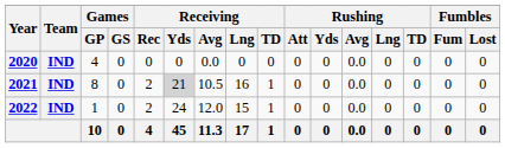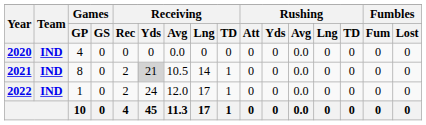 <table style="text-align:center;" class="wikitable">
 <tr style="font-weight:bold;background:#03202F;color:White;">
 </tr>
 <tr>
 <th rowspan="2">Year</th>
 <th rowspan="2">Team</th>
 <th colspan="2">Games</th>
 <th colspan="5">Receiving</th>
 <th colspan="5">Rushing</th>
 <th colspan="2">Fumbles</th>
 </tr>
 <tr>
 <th>GP</th>
 <th>GS</th>
 <th>Rec</th>
 <th>Yds</th>
 <th>Avg</th>
 <th>Lng</th>
 <th>TD</th>
 <th>Att</th>
 <th>Yds</th>
 <th>Avg</th>
 <th>Lng</th>
 <th>TD</th>
 <th>Fum</th>
 <th>Lost</th>
 </tr>
 <tr>
 <th><a href='#'>2020</a></th>
 <th><a href='#'>IND</a></th>
 <td>4</td>
 <td>0</td>
 <td>0</td>
 <td>0</td>
 <td>0.0</td>
 <td>0</td>
 <td>0</td>
 <td>0</td>
 <td>0</td>
 <td>0.0</td>
 <td>0</td>
 <td>0</td>
 <td>0</td>
 <td>0</td>
 </tr>
 <tr>
 <th><a href='#'>2021</a></th>
 <th><a href='#'>IND</a></th>
 <td>8</td>
 <td>0</td>
 <td>2</td>
 <td style="background: lightgrey;">21</td>
 <td>10.5</td>
-<td>16</td>
+<td>14</td>
 <td>1</td>
 <td>0</td>
 <td>0</td>
 <td>0.0</td>
 <td>0</td>
 <td>0</td>
 <td>0</td>
 <td>0</td>
 </tr>
 <tr>
 <th><a href='#'>2022</a></th>
 <th><a href='#'>IND</a></th>
 <td>1</td>
 <td>0</td>
 <td>2</td>
 <td>24</td>
 <td>12.0</td>
-<td>15</td>
+<td>17</td>
 <td>1</td>
 <td>0</td>
 <td>0</td>
 <td>0.0</td>
 <td>0</td>
 <td>0</td>
 <td>0</td>
 <td>0</td>
 </tr>
 <tr>
 <th colspan="2"></th>
 <th>10</th>
 <th>0</th>
 <th>4</th>
 <th>45</th>
 <th>11.3</th>
 <th>17</th>
 <th>1</th>
 <th>0</th>
 <th>0</th>
 <th>0.0</th>
 <th>0</th>
 <th>0</th>
 <th>0</th>
 <th>0</th>
 </tr>
 </table>
